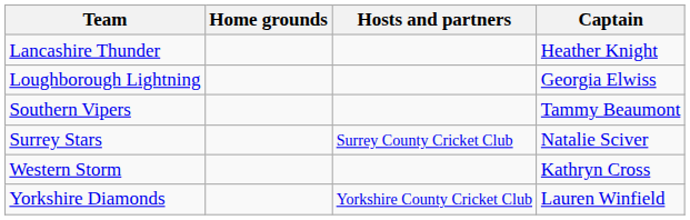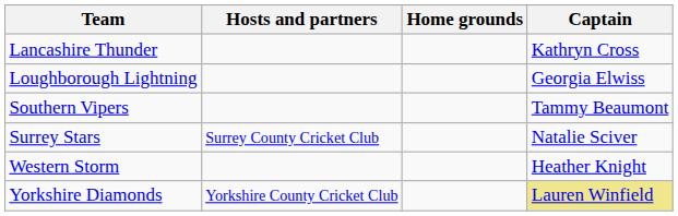 <table class="wikitable">
 <tr>
 <th>Team</th>
+<th>Hosts and partners</th>
 <th>Home grounds</th>
-<th>Hosts and partners</th>
 <th>Captain</th>
 </tr>
 <tr>
 <td><a href='#'>Lancashire Thunder</a></td>
 <td></td>
 <td></td>
-<td><a href='#'>Heather Knight</a></td>
+<td><a href='#'>Kathryn Cross</a></td>
 </tr>
 <tr>
 <td><a href='#'>Loughborough Lightning</a></td>
 <td></td>
 <td></td>
 <td><a href='#'>Georgia Elwiss</a></td>
 </tr>
 <tr>
 <td><a href='#'>Southern Vipers</a></td>
 <td></td>
 <td></td>
 <td><a href='#'>Tammy Beaumont</a></td>
 </tr>
 <tr>
 <td><a href='#'>Surrey Stars</a></td>
+<td><small><a href='#'>Surrey County Cricket Club</a></small></td>
 <td></td>
-<td><small><a href='#'>Surrey County Cricket Club</a></small></td>
 <td><a href='#'>Natalie Sciver</a></td>
 </tr>
 <tr>
 <td><a href='#'>Western Storm</a></td>
 <td></td>
 <td></td>
-<td><a href='#'>Kathryn Cross</a></td>
+<td><a href='#'>Heather Knight</a></td>
 </tr>
 <tr>
 <td><a href='#'>Yorkshire Diamonds</a></td>
+<td><small><a href='#'>Yorkshire County Cricket Club</a></small></td>
 <td></td>
-<td><small><a href='#'>Yorkshire County Cricket Club</a></small></td>
-<td><a href='#'>Lauren Winfield</a></td>
+<td style="background: khaki;"><a href='#'>Lauren Winfield</a></td>
 </tr>
 </table>
